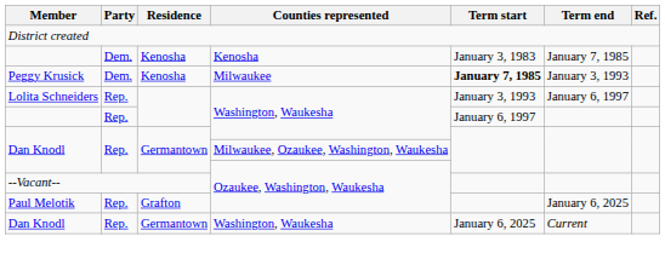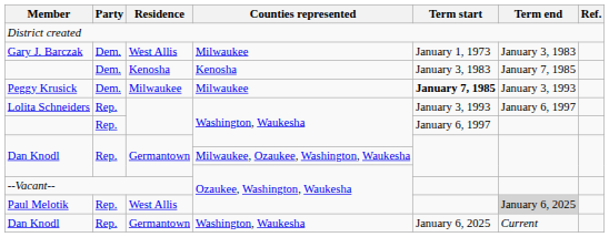 <table class="wikitable">
 <tr>
 <th>Member</th>
 <th>Party</th>
 <th>Residence</th>
 <th>Counties represented</th>
 <th>Term start</th>
 <th>Term end</th>
 <th>Ref.</th>
 </tr>
 <tr>
 <td colspan="7"><em>District created</em></td>
 </tr>
 <tr>
+<td><a href='#'>Gary J. Barczak</a></td>
+<td><a href='#'>Dem.</a></td>
+<td><a href='#'>West Allis</a></td>
+<td><a href='#'>Milwaukee</a></td>
+<td>January 1, 1973</td>
+<td>January 3, 1983</td>
+<td></td>
+</tr>
+<tr>
 <td></td>
 <td><a href='#'>Dem.</a></td>
 <td><a href='#'>Kenosha</a></td>
 <td><a href='#'>Kenosha</a></td>
 <td>January 3, 1983</td>
 <td>January 7, 1985</td>
 <td></td>
 </tr>
 <tr>
 <td><a href='#'>Peggy Krusick</a></td>
 <td><a href='#'>Dem.</a></td>
-<td><a href='#'>Kenosha</a></td>
+<td><a href='#'>Milwaukee</a></td>
 <td><a href='#'>Milwaukee</a></td>
 <td><strong>January 7, 1985</strong></td>
 <td>January 3, 1993</td>
 <td></td>
 </tr>
 <tr>
 <td><a href='#'>Lolita Schneiders</a></td>
 <td><a href='#'>Rep.</a></td>
 <td rowspan="2"></td>
 <td rowspan="3"><a href='#'>Washington</a>, <a href='#'>Waukesha</a></td>
 <td>January 3, 1993</td>
 <td>January 6, 1997</td>
 <td></td>
 </tr>
 <tr>
 <td></td>
 <td><a href='#'>Rep.</a></td>
 <td>January 6, 1997</td>
 <td></td>
 <td></td>
 </tr>
 <tr style="height:1em">
 <td rowspan="3"><a href='#'>Dan Knodl</a></td>
 <td rowspan="3" ><a href='#'>Rep.</a></td>
 <td rowspan="3"><a href='#'>Germantown</a></td>
 <td rowspan="3"></td>
 <td rowspan="3"></td>
 <td rowspan="3"></td>
 </tr>
 <tr>
 <td><a href='#'>Milwaukee</a>, <a href='#'>Ozaukee</a>, <a href='#'>Washington</a>, <a href='#'>Waukesha</a></td>
 </tr>
 <tr style="height:1em">
 <td rowspan="3"><a href='#'>Ozaukee</a>, <a href='#'>Washington</a>, <a href='#'>Waukesha</a></td>
 </tr>
 <tr style="height:1em">
 <td colspan="3"><em>--Vacant--</em></td>
 <td></td>
 <td></td>
 <td></td>
 </tr>
 <tr>
 <td><a href='#'>Paul Melotik</a></td>
 <td><a href='#'>Rep.</a></td>
-<td><a href='#'>Grafton</a></td>
+<td><a href='#'>West Allis</a></td>
 <td></td>
-<td>January 6, 2025</td>
+<td style="background: lightgrey;">January 6, 2025</td>
 <td></td>
 </tr>
 <tr>
 <td><a href='#'>Dan Knodl</a></td>
 <td><a href='#'>Rep.</a></td>
 <td><a href='#'>Germantown</a></td>
 <td><a href='#'>Washington</a>, <a href='#'>Waukesha</a></td>
 <td>January 6, 2025</td>
 <td><em>Current</em></td>
 <td></td>
 </tr>
 </table>
